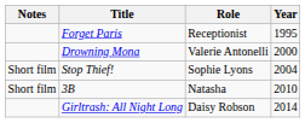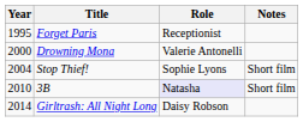 <table class="wikitable sortable">
 <tr>
-<th class="unsortable">Notes</th>
+<th>Year</th>
 <th>Title</th>
 <th>Role</th>
-<th>Year</th>
+<th class="unsortable">Notes</th>
 </tr>
 <tr>
-<td></td>
+<td>1995</td>
 <td><em><a href='#'>Forget Paris</a></em></td>
 <td>Receptionist</td>
-<td>1995</td>
+<td></td>
 </tr>
 <tr>
-<td></td>
+<td>2000</td>
 <td><em><a href='#'>Drowning Mona</a></em></td>
 <td>Valerie Antonelli</td>
-<td>2000</td>
+<td></td>
 </tr>
 <tr>
-<td>Short film</td>
+<td>2004</td>
 <td><em>Stop Thief!</em></td>
 <td>Sophie Lyons</td>
-<td>2004</td>
+<td>Short film</td>
 </tr>
 <tr>
+<td>2010</td>
+<td><em>3B</em></td>
+<td style="background: lavender;">Natasha</td>
 <td>Short film</td>
-<td><em>3B</em></td>
-<td>Natasha</td>
-<td>2010</td>
 </tr>
 <tr>
-<td></td>
+<td>2014</td>
 <td><em><a href='#'>Girltrash: All Night Long</a></em></td>
 <td>Daisy Robson</td>
-<td>2014</td>
+<td></td>
 </tr>
 </table>
